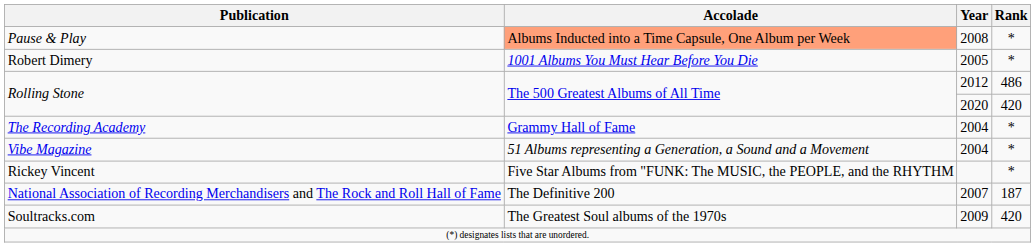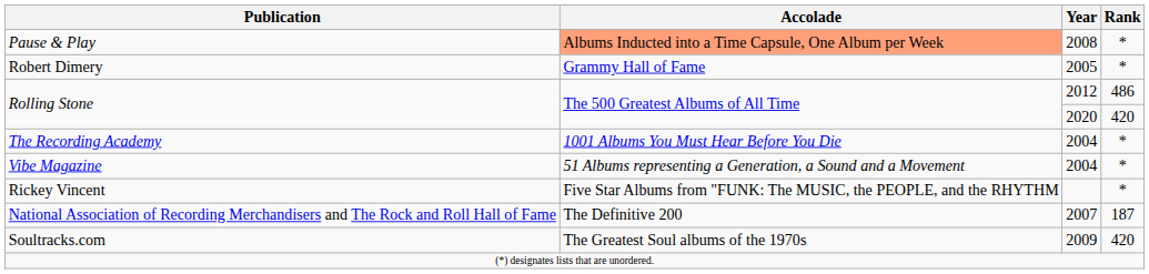 <table class="wikitable">
 <tr>
 <th>Publication</th>
 <th>Accolade</th>
 <th>Year</th>
 <th>Rank</th>
 </tr>
 <tr>
 <td><em>Pause & Play</em></td>
 <td style="background: lightsalmon;">Albums Inducted into a Time Capsule, One Album per Week</td>
 <td>2008</td>
 <td style="text-align:center;">*</td>
 </tr>
 <tr>
 <td>Robert Dimery</td>
-<td><em><a href='#'>1001 Albums You Must Hear Before You Die</a></em></td>
+<td><a href='#'>Grammy Hall of Fame</a></td>
 <td>2005</td>
 <td style="text-align:center;">*</td>
 </tr>
 <tr>
 <td rowspan=2><em>Rolling Stone</em></td>
 <td rowspan=2><a href='#'>The 500 Greatest Albums of All Time</a></td>
 <td>2012</td>
 <td style="text-align:center;">486</td>
 </tr>
 <tr>
 <td>2020</td>
 <td style="text-align:center;">420</td>
 </tr>
 <tr>
 <td><em><a href='#'>The Recording Academy</a></em></td>
-<td><a href='#'>Grammy Hall of Fame</a></td>
+<td><em><a href='#'>1001 Albums You Must Hear Before You Die</a></em></td>
 <td>2004</td>
 <td style="text-align:center;">*</td>
 </tr>
 <tr>
 <td><em><a href='#'>Vibe Magazine</a></em></td>
 <td><em>51 Albums representing a Generation, a Sound and a Movement</em></td>
 <td>2004</td>
 <td style="text-align:center;">*</td>
 </tr>
 <tr>
 <td>Rickey Vincent</td>
 <td>Five Star Albums from "FUNK: The MUSIC, the PEOPLE, and the RHYTHM</td>
 <td></td>
 <td style="text-align:center;">*</td>
 </tr>
 <tr>
 <td><a href='#'>National Association of Recording Merchandisers</a> and <a href='#'>The Rock and Roll Hall of Fame</a></td>
 <td>The Definitive 200</td>
 <td>2007</td>
 <td style="text-align:center;">187</td>
 </tr>
 <tr>
 <td>Soultracks.com</td>
 <td>The Greatest Soul albums of the 1970s</td>
 <td>2009</td>
 <td style="text-align:center;">420</td>
 </tr>
 <tr>
 <td colspan="7" style="text-align:center; font-size:8pt;">(*) designates lists that are unordered.</td>
 </tr>
 </table>
